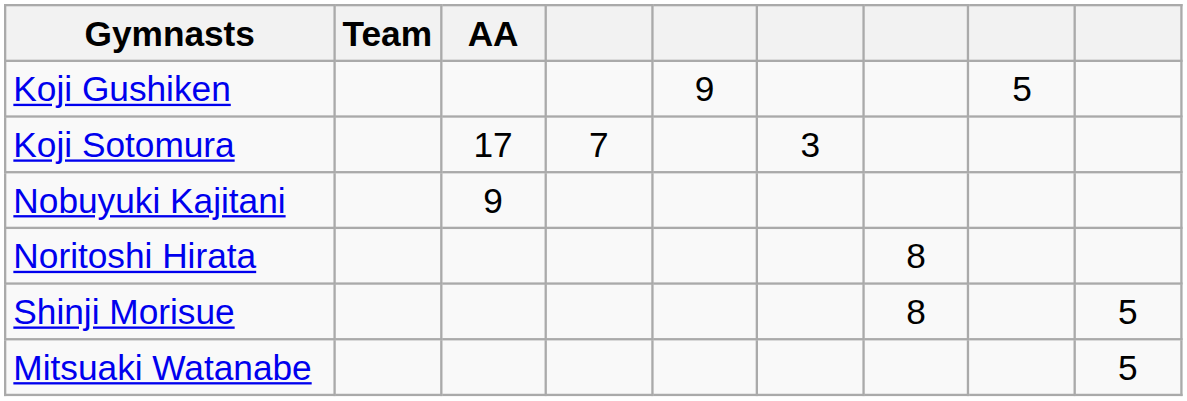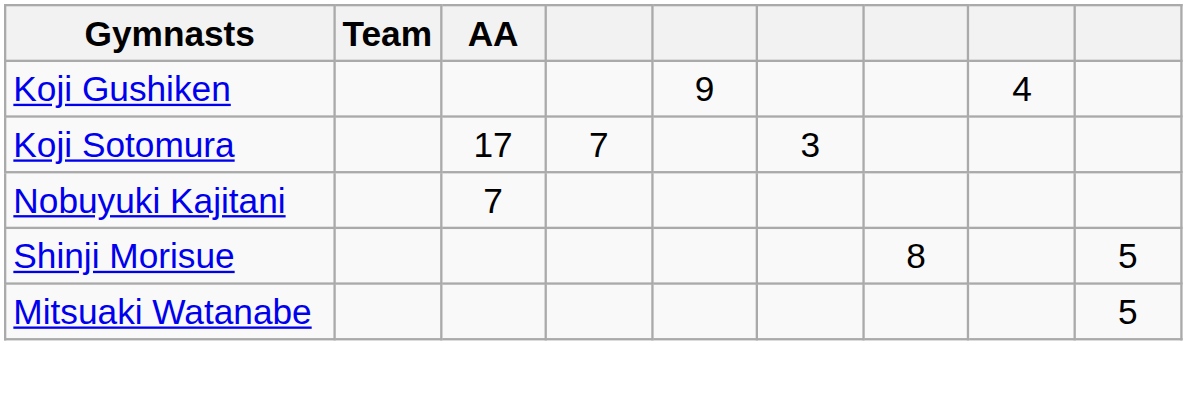 <table class="wikitable sortable collapsible autocollapse plainrowheaders" style="text-align:center; font-size:95%;">
 <tr>
 <th width=28% class=unsortable>Gymnasts</th>
 <th width=9% class=unsortable>Team</th>
 <th width=9% class=unsortable>AA</th>
 <th width=9% class=unsortable></th>
 <th width=9% class=unsortable></th>
 <th width=9% class=unsortable></th>
 <th width=9% class=unsortable></th>
 <th width=9% class=unsortable></th>
 <th width=9% class=unsortable></th>
 </tr>
 <tr>
 <td align=left><a href='#'>Koji Gushiken</a></td>
 <td></td>
 <td></td>
 <td></td>
 <td>9</td>
 <td></td>
 <td></td>
-<td>5</td>
+<td>4</td>
 <td></td>
 </tr>
 <tr>
 <td align=left><a href='#'>Koji Sotomura</a></td>
 <td></td>
 <td>17</td>
 <td>7</td>
 <td></td>
 <td>3</td>
 <td></td>
 <td></td>
 <td></td>
 </tr>
 <tr>
 <td align=left><a href='#'>Nobuyuki Kajitani</a></td>
 <td></td>
-<td>9</td>
+<td>7</td>
 <td></td>
 <td></td>
 <td></td>
 <td></td>
-<td></td>
-<td></td>
-</tr>
-<tr>
-<td align=left><a href='#'>Noritoshi Hirata</a></td>
-<td></td>
-<td></td>
-<td></td>
-<td></td>
-<td></td>
-<td>8</td>
 <td></td>
 <td></td>
 </tr>
 <tr>
 <td align=left><a href='#'>Shinji Morisue</a></td>
 <td></td>
 <td></td>
 <td></td>
 <td></td>
 <td></td>
 <td>8</td>
 <td></td>
 <td>5</td>
 </tr>
 <tr>
 <td align=left><a href='#'>Mitsuaki Watanabe</a></td>
 <td></td>
 <td></td>
 <td></td>
 <td></td>
 <td></td>
 <td></td>
 <td></td>
 <td>5</td>
 </tr>
 </table>
